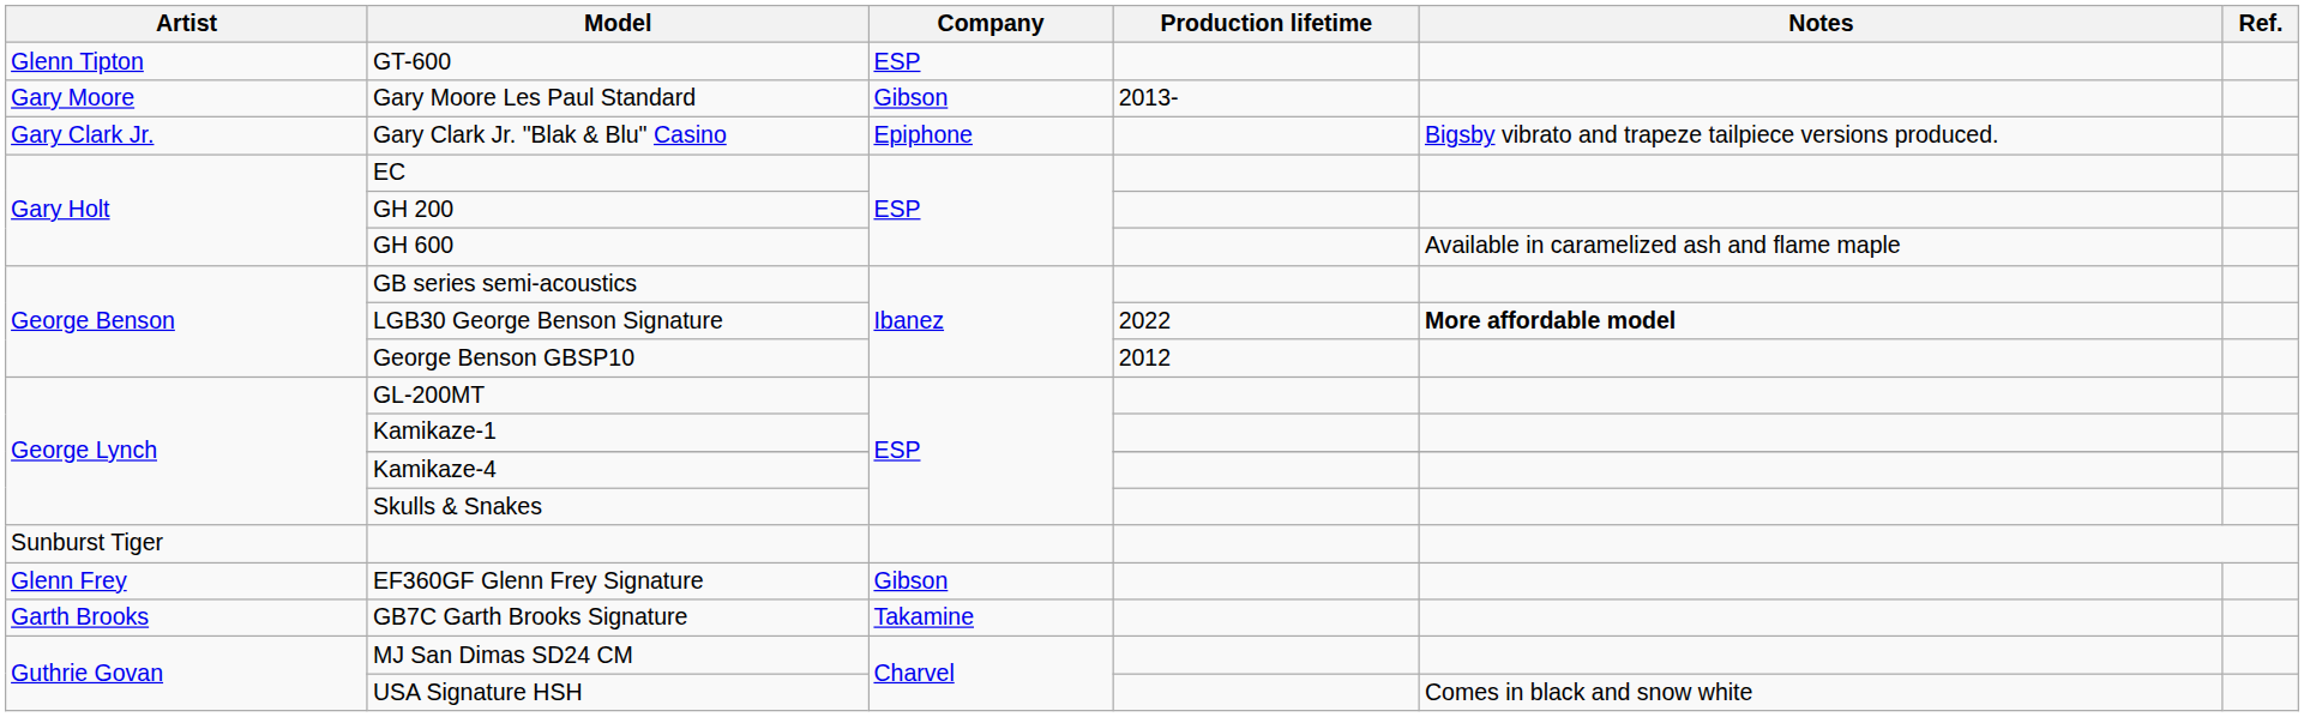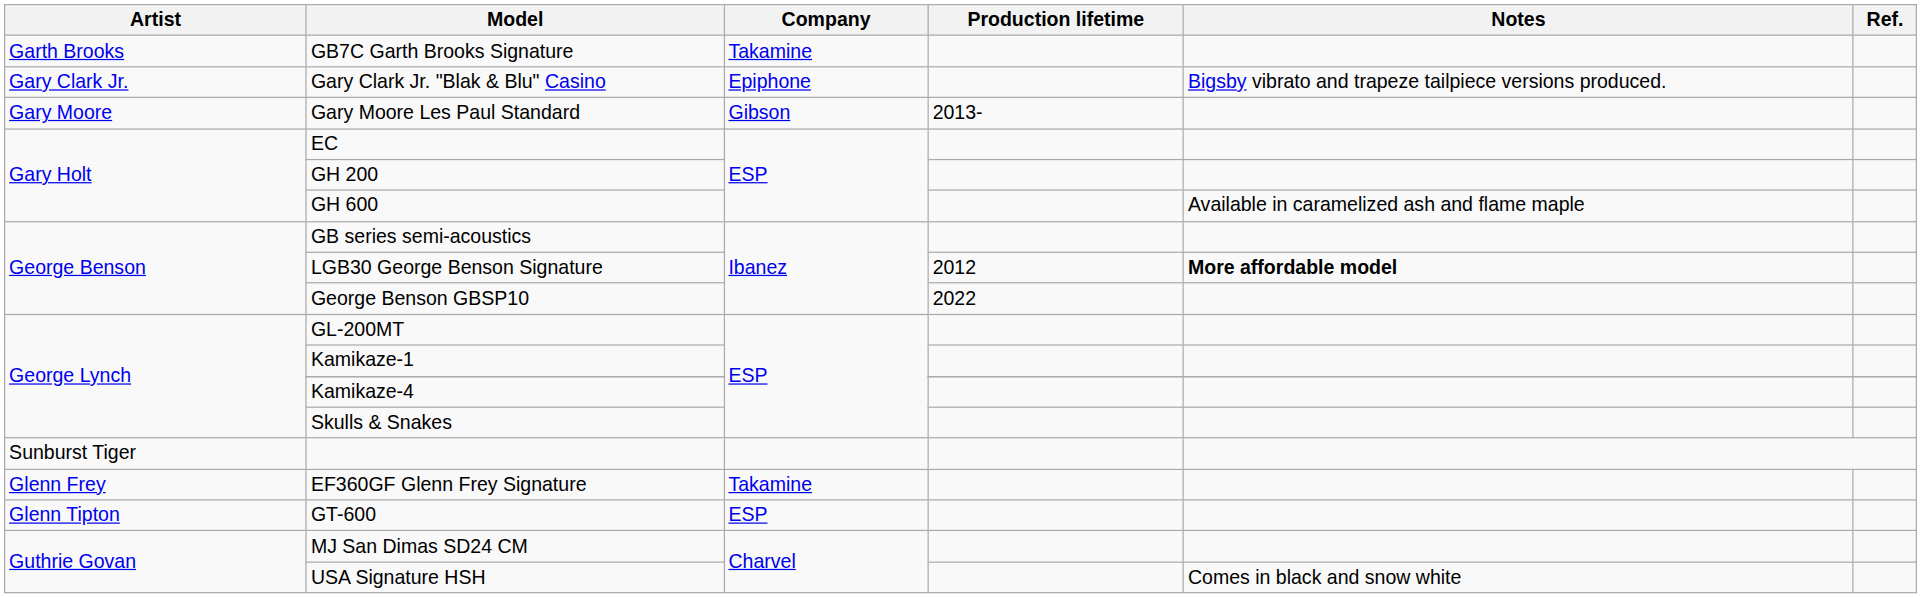 <table class="wikitable sortable plainrowheaders" style="width:99%;">
 <tr>
 <th scope="col" style="width:15em;">Artist</th>
 <th scope="col">Model</th>
 <th scope="col" style="width:10em;">Company</th>
 <th scope="col">Production lifetime</th>
 <th scope="col" class="unsortable">Notes</th>
 <th scope="col">Ref.</th>
 </tr>
 <tr>
-<td><a href='#'>Glenn Tipton</a></td>
-<td>GT-600</td>
-<td><a href='#'>ESP</a></td>
+<td><a href='#'>Garth Brooks</a></td>
+<td>GB7C Garth Brooks Signature</td>
+<td><a href='#'>Takamine</a></td>
 <td></td>
-<td></td>
-<td></td>
-</tr>
-<tr>
-<td><a href='#'>Gary Moore</a></td>
-<td>Gary Moore Les Paul Standard</td>
-<td><a href='#'>Gibson</a></td>
-<td>2013-</td>
 <td></td>
 <td></td>
 </tr>
 <tr>
 <td><a href='#'>Gary Clark Jr.</a></td>
 <td>Gary Clark Jr. "Blak & Blu" <a href='#'>Casino</a></td>
 <td><a href='#'>Epiphone</a></td>
 <td></td>
 <td><a href='#'>Bigsby</a> vibrato and trapeze tailpiece versions produced.</td>
+<td></td>
+</tr>
+<tr>
+<td><a href='#'>Gary Moore</a></td>
+<td>Gary Moore Les Paul Standard</td>
+<td><a href='#'>Gibson</a></td>
+<td>2013-</td>
+<td></td>
 <td></td>
 </tr>
 <tr>
 <td rowspan=3><a href='#'>Gary Holt</a></td>
 <td>EC</td>
 <td rowspan=3><a href='#'>ESP</a></td>
 <td></td>
 <td></td>
 <td></td>
 </tr>
 <tr>
 <td>GH 200</td>
 <td></td>
 <td></td>
 <td></td>
 </tr>
 <tr>
 <td>GH 600</td>
 <td></td>
 <td>Available in caramelized ash and flame maple</td>
 <td></td>
 </tr>
 <tr>
 <td rowspan=3><a href='#'>George Benson</a></td>
 <td>GB series semi-acoustics</td>
 <td rowspan=3><a href='#'>Ibanez</a></td>
 <td></td>
 <td></td>
 <td></td>
 </tr>
 <tr>
 <td>LGB30 George Benson Signature</td>
-<td>2022</td>
+<td>2012</td>
 <td><strong>More affordable model</strong></td>
 <td></td>
 </tr>
 <tr>
 <td>George Benson GBSP10</td>
-<td>2012</td>
+<td>2022</td>
 <td></td>
 <td></td>
 </tr>
 <tr>
 <td rowspan=5><a href='#'>George Lynch</a></td>
 <td>GL-200MT</td>
 <td rowspan=5><a href='#'>ESP</a></td>
 <td></td>
 <td></td>
 <td></td>
 </tr>
 <tr>
 <td>Kamikaze-1</td>
 <td></td>
 <td></td>
 <td></td>
 </tr>
 <tr>
 </tr>
 <tr>
 <td>Kamikaze-4</td>
 <td></td>
 <td></td>
 <td></td>
 </tr>
 <tr>
 <td>Skulls & Snakes</td>
 <td></td>
 <td></td>
 <td></td>
 </tr>
 <tr>
 <td>Sunburst Tiger</td>
 <td></td>
 <td></td>
 <td></td>
 </tr>
 <tr>
 <td><a href='#'>Glenn Frey</a></td>
 <td>EF360GF Glenn Frey Signature</td>
-<td><a href='#'>Gibson</a></td>
+<td><a href='#'>Takamine</a></td>
 <td></td>
 <td></td>
 <td></td>
 </tr>
 <tr>
-<td><a href='#'>Garth Brooks</a></td>
-<td>GB7C Garth Brooks Signature</td>
-<td><a href='#'>Takamine</a></td>
+<td><a href='#'>Glenn Tipton</a></td>
+<td>GT-600</td>
+<td><a href='#'>ESP</a></td>
 <td></td>
 <td></td>
 <td></td>
 </tr>
 <tr>
 <td rowspan=2><a href='#'>Guthrie Govan</a></td>
 <td>MJ San Dimas SD24 CM</td>
 <td rowspan=2><a href='#'>Charvel</a></td>
 <td></td>
 <td></td>
 <td></td>
 </tr>
 <tr>
 <td>USA Signature HSH</td>
 <td></td>
 <td>Comes in black and snow white</td>
 <td></td>
 </tr>
 </table>
